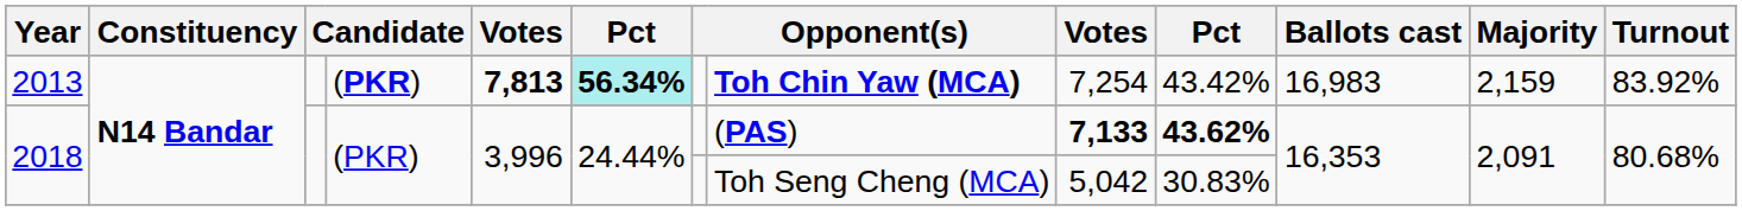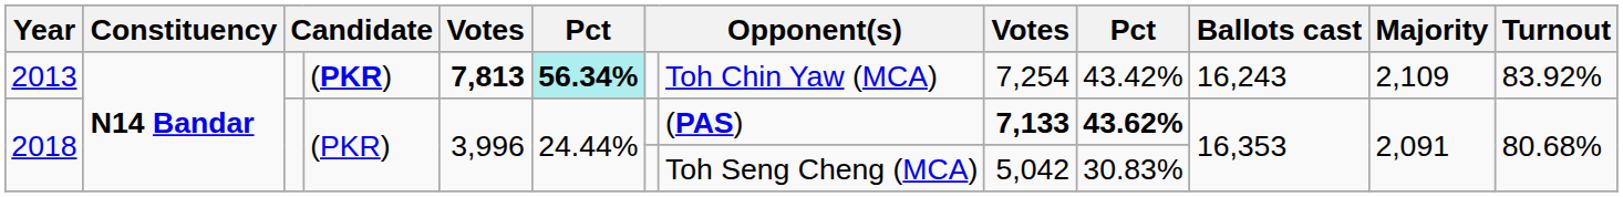 <table class="wikitable" style="margin:0.5em ; font-size:95%">
 <tr>
 <th>Year</th>
 <th>Constituency</th>
 <th colspan=2>Candidate</th>
 <th>Votes</th>
 <th>Pct</th>
 <th colspan=2>Opponent(s)</th>
 <th>Votes</th>
 <th>Pct</th>
 <th>Ballots cast</th>
 <th>Majority</th>
 <th>Turnout</th>
 </tr>
 <tr>
 <td><a href='#'>2013</a></td>
 <td rowspan=3><strong>N14 <a href='#'>Bandar</a></strong></td>
 <td></td>
 <td> (<a href='#'><strong>PKR</strong></a>)</td>
 <td align="right"><strong>7,813</strong></td>
 <td style="background: paleturquoise;"><strong>56.34%</strong></td>
 <td></td>
-<td><strong><a href='#'>Toh Chin Yaw</a> (<a href='#'>MCA</a>)</strong></td>
+<td><a href='#'>Toh Chin Yaw</a> (<a href='#'>MCA</a>)</td>
 <td align="right">7,254</td>
 <td>43.42%</td>
-<td>16,983</td>
-<td>2,159</td>
+<td>16,243</td>
+<td>2,109</td>
 <td>83.92%</td>
 </tr>
 <tr>
 <td rowspan=2><a href='#'>2018</a></td>
 <td rowspan=2 ></td>
 <td rowspan=2> (<a href='#'>PKR</a>)</td>
 <td rowspan=2 align="right">3,996</td>
 <td rowspan=2>24.44%</td>
 <td></td>
 <td> (<a href='#'><strong>PAS</strong></a>)</td>
 <td align="right"><strong>7,133</strong></td>
 <td><strong>43.62%</strong></td>
 <td rowspan=2>16,353</td>
 <td rowspan=2>2,091</td>
 <td rowspan=2>80.68%</td>
 </tr>
 <tr>
 <td></td>
 <td>Toh Seng Cheng (<a href='#'>MCA</a>)</td>
 <td align="right">5,042</td>
 <td>30.83%</td>
 </tr>
 </table>
